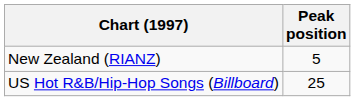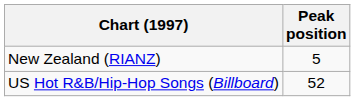 <table class="wikitable sortable">
 <tr>
 <th>Chart (1997)</th>
 <th>Peak<br>position</th>
 </tr>
 <tr>
 <td>New Zealand (<a href='#'>RIANZ</a>)</td>
 <td align="center">5</td>
 </tr>
 <tr>
 <td>US <a href='#'>Hot R&B/Hip-Hop Songs</a> (<em><a href='#'>Billboard</a></em>)</td>
-<td align="center">25</td>
+<td align="center">52</td>
 </tr>
 </table>
